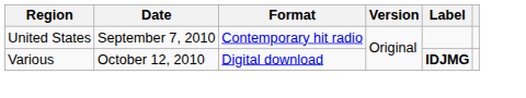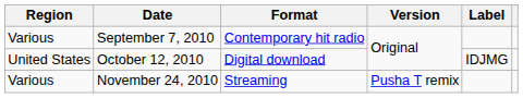 <table class=wikitable>
 <tr>
 <th>Region</th>
 <th>Date</th>
 <th>Format</th>
 <th>Version</th>
 <th>Label</th>
 <th></th>
 </tr>
 <tr>
-<td>United States</td>
+<td>Various</td>
 <td>September 7, 2010</td>
 <td><a href='#'>Contemporary hit radio</a></td>
 <td rowspan="2">Original</td>
 <td></td>
 <td></td>
 </tr>
 <tr>
-<td>Various</td>
+<td>United States</td>
 <td>October 12, 2010</td>
 <td><a href='#'>Digital download</a></td>
-<td><strong>IDJMG</strong></td>
+<td>IDJMG</td>
+<td></td>
+</tr>
+<tr>
+<td>Various</td>
+<td>November 24, 2010</td>
+<td><a href='#'>Streaming</a></td>
+<td><a href='#'>Pusha T</a> remix</td>
+<td></td>
 <td></td>
 </tr>
 </table>
